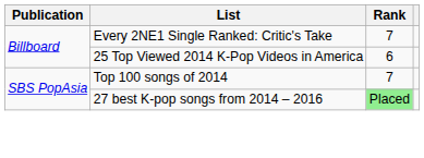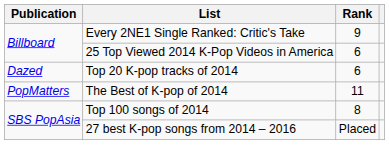 <table class="sortable wikitable">
 <tr>
 <th>Publication</th>
 <th>List</th>
 <th>Rank</th>
 <th class="unsortable"></th>
 </tr>
 <tr>
 <td rowspan="2"><em><a href='#'>Billboard</a></em></td>
 <td>Every 2NE1 Single Ranked: Critic's Take</td>
-<td align="center">7</td>
+<td align="center">9</td>
 <td align="center"></td>
 </tr>
 <tr>
 <td>25 Top Viewed 2014 K-Pop Videos in America</td>
 <td align="center">6</td>
 <td align="center"></td>
 </tr>
 <tr>
+<td><em><a href='#'>Dazed</a></em></td>
+<td>Top 20 K-pop tracks of 2014</td>
+<td align="center">6</td>
+<td align="center"></td>
+</tr>
+<tr>
+<td><em><a href='#'>PopMatters</a></em></td>
+<td>The Best of K-pop of 2014</td>
+<td align="center">11</td>
+<td align="center"></td>
+</tr>
+<tr>
 <td rowspan="2"><em><a href='#'>SBS PopAsia</a></em></td>
 <td>Top 100 songs of 2014</td>
-<td align="center">7</td>
+<td align="center">8</td>
 <td align="center"></td>
 </tr>
 <tr>
 <td>27 best K-pop songs from 2014 – 2016</td>
-<td align="center" style="background: lightgreen;">Placed</td>
+<td align="center">Placed</td>
 <td align="center"></td>
 </tr>
 </table>
